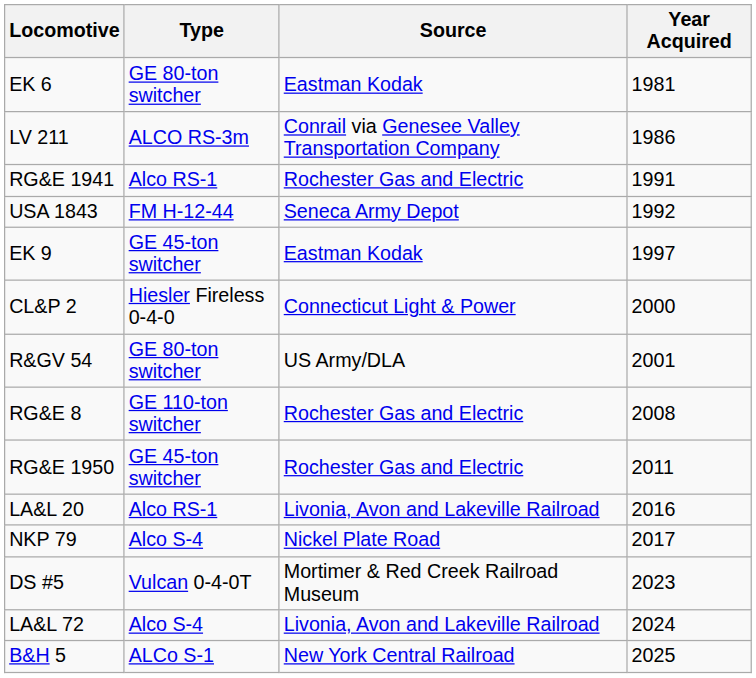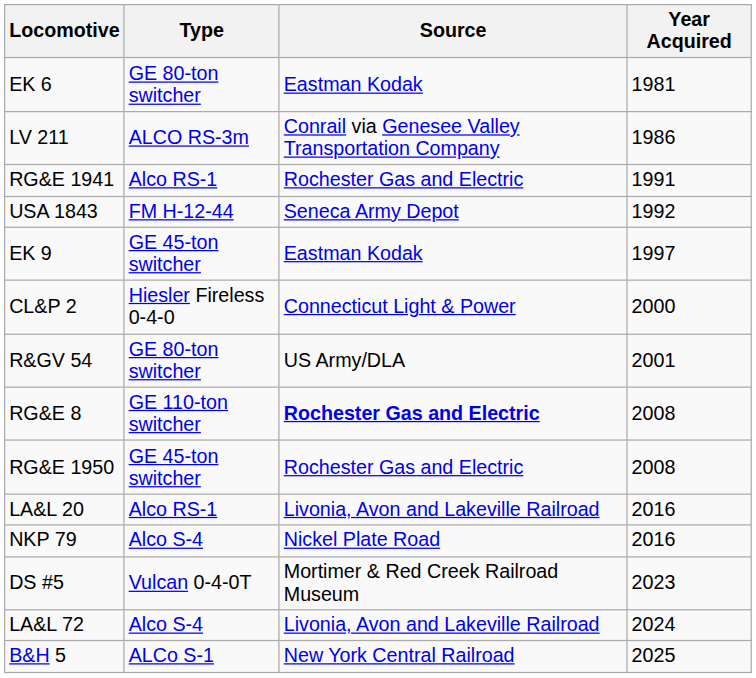 <table class="wikitable">
 <tr>
 <th>Locomotive</th>
 <th>Type</th>
 <th>Source</th>
 <th>Year Acquired</th>
 </tr>
 <tr>
 <td>EK 6</td>
 <td><a href='#'>GE 80-ton switcher</a></td>
 <td><a href='#'>Eastman Kodak</a></td>
 <td>1981</td>
 </tr>
 <tr>
 <td>LV 211</td>
 <td><a href='#'>ALCO RS-3m</a></td>
 <td><a href='#'>Conrail</a> via <a href='#'>Genesee Valley Transportation Company</a></td>
 <td>1986</td>
 </tr>
 <tr>
 <td>RG&E 1941</td>
 <td><a href='#'>Alco RS-1</a></td>
 <td><a href='#'>Rochester Gas and Electric</a></td>
 <td>1991</td>
 </tr>
 <tr>
 <td>USA 1843</td>
 <td><a href='#'>FM H-12-44</a></td>
 <td><a href='#'>Seneca Army Depot</a></td>
 <td>1992</td>
 </tr>
 <tr>
 <td>EK 9</td>
 <td><a href='#'>GE 45-ton switcher</a></td>
 <td><a href='#'>Eastman Kodak</a></td>
 <td>1997</td>
 </tr>
 <tr>
 <td>CL&P 2</td>
 <td><a href='#'>Hiesler</a> Fireless 0-4-0</td>
 <td><a href='#'>Connecticut Light & Power</a></td>
 <td>2000</td>
 </tr>
 <tr>
 <td>R&GV 54</td>
 <td><a href='#'>GE 80-ton switcher</a></td>
 <td>US Army/DLA</td>
 <td>2001</td>
 </tr>
 <tr>
 <td>RG&E 8</td>
 <td><a href='#'>GE 110-ton switcher</a></td>
-<td><a href='#'>Rochester Gas and Electric</a></td>
+<td><strong><a href='#'>Rochester Gas and Electric</a></strong></td>
 <td>2008</td>
 </tr>
 <tr>
 <td>RG&E 1950</td>
 <td><a href='#'>GE 45-ton switcher</a></td>
 <td><a href='#'>Rochester Gas and Electric</a></td>
-<td>2011</td>
+<td>2008</td>
 </tr>
 <tr>
 <td>LA&L 20</td>
 <td><a href='#'>Alco RS-1</a></td>
 <td><a href='#'>Livonia, Avon and Lakeville Railroad</a></td>
 <td>2016</td>
 </tr>
 <tr>
 <td>NKP 79</td>
 <td><a href='#'>Alco S-4</a></td>
 <td><a href='#'>Nickel Plate Road</a></td>
-<td>2017</td>
+<td>2016</td>
 </tr>
 <tr>
 <td>DS #5</td>
 <td><a href='#'>Vulcan</a> 0-4-0T</td>
 <td>Mortimer & Red Creek Railroad Museum</td>
 <td>2023</td>
 </tr>
 <tr>
 <td>LA&L 72</td>
 <td><a href='#'>Alco S-4</a></td>
 <td><a href='#'>Livonia, Avon and Lakeville Railroad</a></td>
 <td>2024</td>
 </tr>
 <tr>
 <td><a href='#'>B&H</a> 5</td>
 <td><a href='#'>ALCo S-1</a></td>
 <td><a href='#'>New York Central Railroad</a></td>
 <td>2025</td>
 </tr>
 </table>
